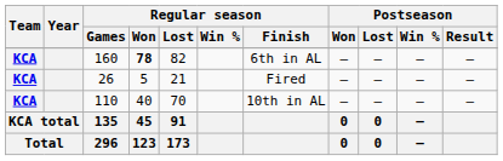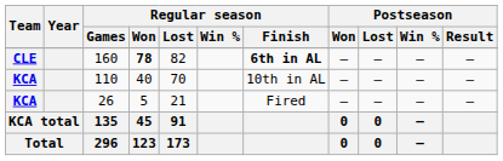 <table class="wikitable" style="font-size: 95%; text-align:center;">
 <tr>
 <th rowspan="2">Team</th>
 <th rowspan="2">Year</th>
 <th colspan="5">Regular season</th>
 <th colspan="4">Postseason</th>
 </tr>
 <tr>
 <th>Games</th>
 <th>Won</th>
 <th>Lost</th>
 <th>Win %</th>
 <th>Finish</th>
 <th>Won</th>
 <th>Lost</th>
 <th>Win %</th>
 <th>Result</th>
 </tr>
 <tr>
 </tr>
 <tr>
-<th><a href='#'>KCA</a></th>
+<th><a href='#'>CLE</a></th>
 <th></th>
 <td>160</td>
 <td><strong>78</strong></td>
 <td>82</td>
 <td></td>
-<td>6th in AL</td>
+<td><strong>6th in AL</strong></td>
+<td>–</td>
+<td>–</td>
+<td>–</td>
+<td>–</td>
+</tr>
+<tr>
+<th><a href='#'>KCA</a></th>
+<th></th>
+<td>110</td>
+<td>40</td>
+<td>70</td>
+<td></td>
+<td>10th in AL</td>
 <td>–</td>
 <td>–</td>
 <td>–</td>
 <td>–</td>
 </tr>
 <tr>
 <th><a href='#'>KCA</a></th>
 <th></th>
 <td>26</td>
 <td>5</td>
 <td>21</td>
 <td></td>
 <td>Fired</td>
-<td>–</td>
-<td>–</td>
-<td>–</td>
-<td>–</td>
-</tr>
-<tr>
-<th><a href='#'>KCA</a></th>
-<th></th>
-<td>110</td>
-<td>40</td>
-<td>70</td>
-<td></td>
-<td>10th in AL</td>
 <td>–</td>
 <td>–</td>
 <td>–</td>
 <td>–</td>
 </tr>
 <tr>
 <th colspan="2">KCA total</th>
 <th>135</th>
 <th>45</th>
 <th>91</th>
 <th></th>
 <th></th>
 <th>0</th>
 <th>0</th>
 <th>–</th>
 <th></th>
 </tr>
 <tr>
 <th colspan="2">Total</th>
 <th>296</th>
 <th>123</th>
 <th>173</th>
 <th></th>
 <th></th>
 <th>0</th>
 <th>0</th>
 <th>–</th>
 <th></th>
 </tr>
 </table>
